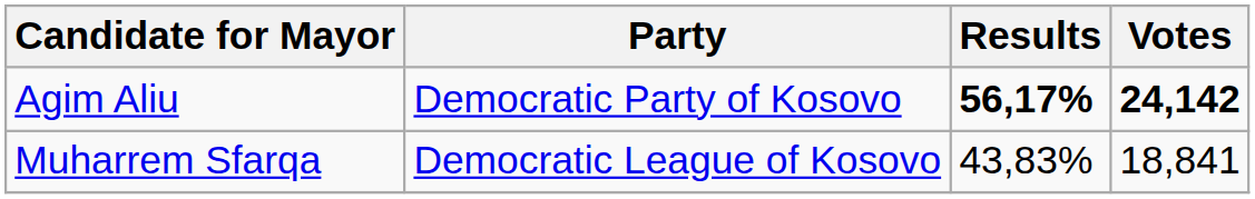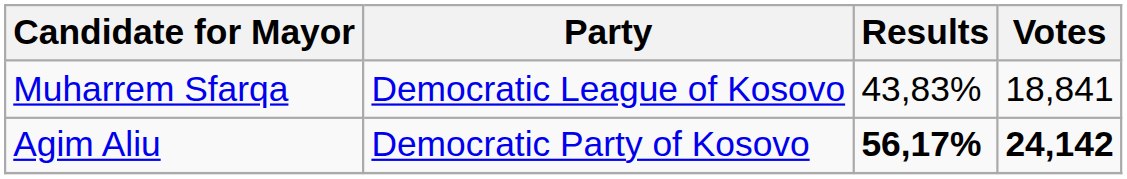 <table class=wikitable>
 <tr>
 <th>Candidate for Mayor</th>
 <th>Party</th>
 <th>Results</th>
 <th>Votes</th>
 </tr>
 <tr>
+<td><a href='#'>Muharrem Sfarqa</a></td>
+<td><a href='#'>Democratic League of Kosovo</a></td>
+<td>43,83%</td>
+<td>18,841</td>
+</tr>
+<tr>
 <td><a href='#'>Agim Aliu</a></td>
 <td><a href='#'>Democratic Party of Kosovo</a></td>
 <td><strong>56,17%</strong></td>
 <td><strong>24,142</strong></td>
 </tr>
 <tr>
-<td><a href='#'>Muharrem Sfarqa</a></td>
-<td><a href='#'>Democratic League of Kosovo</a></td>
-<td>43,83%</td>
-<td>18,841</td>
-</tr>
-<tr>
 </tr>
 </table>
